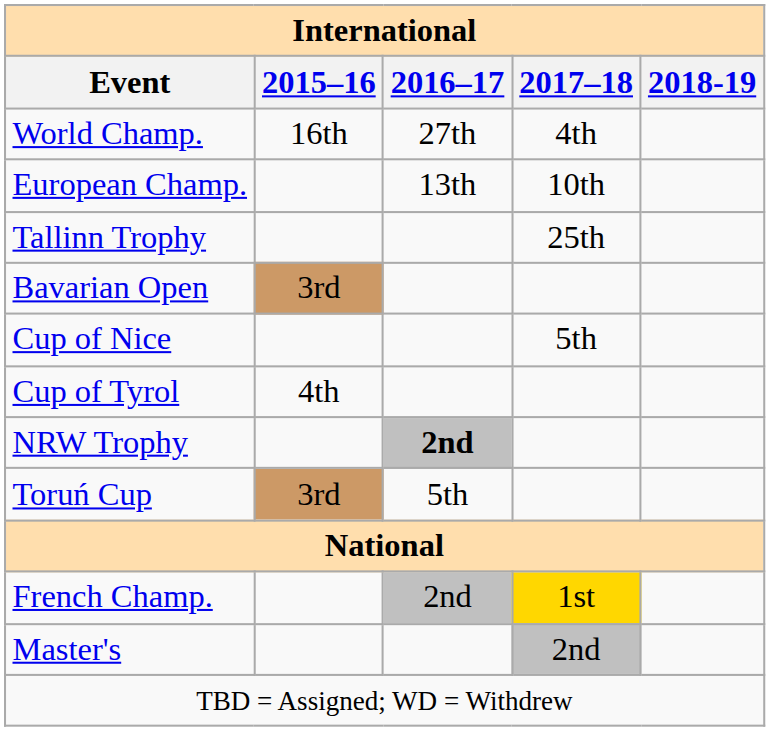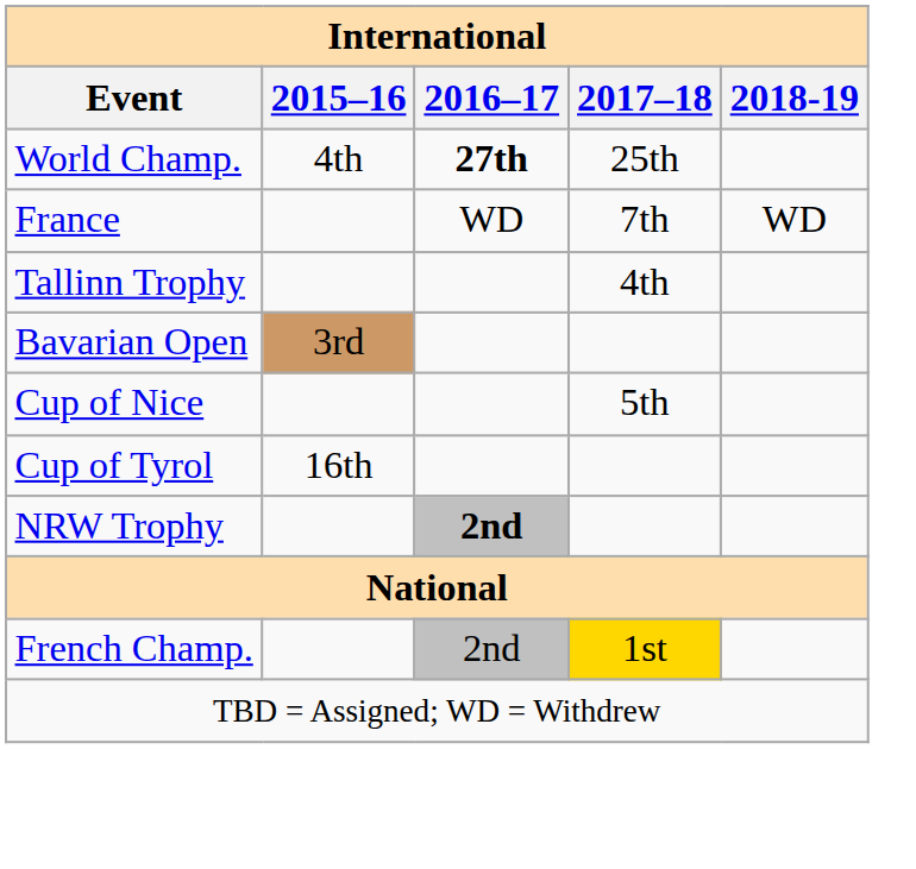 <table class="wikitable" style="text-align:center">
 <tr>
 <th style="background-color: #ffdead; " colspan=5 align=center>International</th>
 </tr>
 <tr>
 <th>Event</th>
 <th><a href='#'>2015–16</a></th>
 <th><a href='#'>2016–17</a></th>
 <th><a href='#'>2017–18</a></th>
 <th><a href='#'>2018-19</a></th>
 </tr>
 <tr>
 <td align=left><a href='#'>World Champ.</a></td>
-<td>16th</td>
-<td>27th</td>
 <td>4th</td>
+<td><strong>27th</strong></td>
+<td>25th</td>
 <td></td>
 </tr>
 <tr>
-<td align=left><a href='#'>European Champ.</a></td>
+<td align=left> <a href='#'>France</a></td>
 <td></td>
-<td>13th</td>
-<td>10th</td>
-<td></td>
+<td>WD</td>
+<td>7th</td>
+<td>WD</td>
 </tr>
 <tr>
 <td align=left> <a href='#'>Tallinn Trophy</a></td>
 <td></td>
 <td></td>
-<td>25th</td>
+<td>4th</td>
 <td></td>
 </tr>
 <tr>
 <td align=left><a href='#'>Bavarian Open</a></td>
 <td bgcolor=cc9966>3rd</td>
 <td></td>
 <td></td>
 <td></td>
 </tr>
 <tr>
 <td align=left><a href='#'>Cup of Nice</a></td>
 <td></td>
 <td></td>
 <td>5th</td>
 <td></td>
 </tr>
 <tr>
 <td align=left><a href='#'>Cup of Tyrol</a></td>
-<td>4th</td>
+<td>16th</td>
 <td></td>
 <td></td>
 <td></td>
 </tr>
 <tr>
 <td align=left><a href='#'>NRW Trophy</a></td>
 <td></td>
 <td bgcolor=silver><strong>2nd</strong></td>
-<td></td>
-<td></td>
-</tr>
-<tr>
-<td align=left><a href='#'>Toruń Cup</a></td>
-<td bgcolor=cc9966>3rd</td>
-<td>5th</td>
 <td></td>
 <td></td>
 </tr>
 <tr>
 <th style="background-color: #ffdead; " colspan=5 align=center>National</th>
 </tr>
 <tr>
 <td align=left><a href='#'>French Champ.</a></td>
 <td></td>
 <td bgcolor=silver>2nd</td>
 <td bgcolor=gold>1st</td>
 <td></td>
 </tr>
 <tr>
-<td align=left><a href='#'>Master's</a></td>
-<td></td>
-<td></td>
-<td bgcolor=silver>2nd</td>
-<td></td>
-</tr>
-<tr>
 <td colspan=5 align=center><small> TBD = Assigned; WD = Withdrew </small></td>
 </tr>
 </table>
